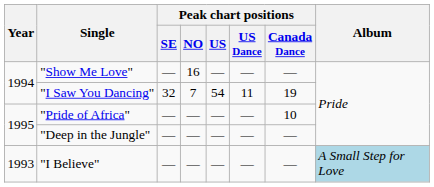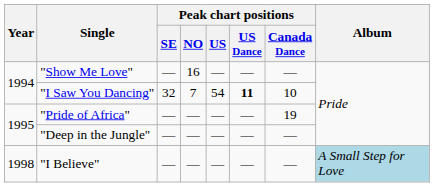 <table class="wikitable">
 <tr>
 <th rowspan="2">Year</th>
 <th rowspan="2" width=>Single</th>
 <th colspan="5">Peak chart positions</th>
 <th rowspan="2" width=130>Album</th>
 </tr>
 <tr>
 <th width="20"><a href='#'>SE</a></th>
 <th width="20"><a href='#'>NO</a></th>
 <th width="20"><a href='#'>US</a></th>
 <th width="20"><a href='#'>US <br> <small>Dance</small></a></th>
 <th width="20"><a href='#'>Canada <br> <small>Dance</small></a></th>
 </tr>
 <tr>
 <td rowspan="2">1994</td>
 <td>"<a href='#'>Show Me Love</a>"</td>
 <td align="center">―</td>
 <td align="center">16</td>
 <td align="center">―</td>
 <td align="center">―</td>
 <td align="center">―</td>
 <td rowspan="4" align="left"><em>Pride</em></td>
 </tr>
 <tr>
 <td>"<a href='#'>I Saw You Dancing</a>"</td>
 <td align="center">32</td>
 <td align="center">7</td>
 <td align="center">54</td>
-<td align="center">11</td>
-<td align="center">19</td>
+<td align="center"><strong>11</strong></td>
+<td align="center">10</td>
 </tr>
 <tr>
 <td rowspan="2">1995</td>
 <td>"<a href='#'>Pride of Africa</a>"</td>
 <td align="center">―</td>
 <td align="center">―</td>
 <td align="center">―</td>
 <td align="center">―</td>
-<td align="center">10</td>
+<td align="center">19</td>
 </tr>
 <tr>
 <td>"Deep in the Jungle"</td>
 <td align="center">―</td>
 <td align="center">―</td>
 <td align="center">―</td>
 <td align="center">―</td>
 <td align="center">―</td>
 </tr>
 <tr>
-<td align="center" rowspan="1">1993</td>
+<td align="center" rowspan="1">1998</td>
 <td>"I Believe"</td>
 <td align="center">―</td>
 <td align="center">―</td>
 <td align="center">―</td>
 <td align="center">―</td>
 <td align="center">―</td>
 <td style="background: lightblue;"><em>A Small Step for Love</em></td>
 </tr>
 </table>
